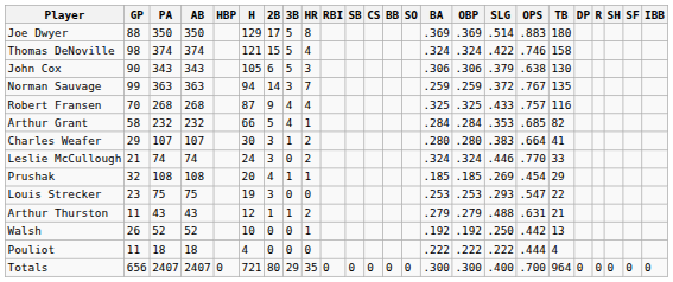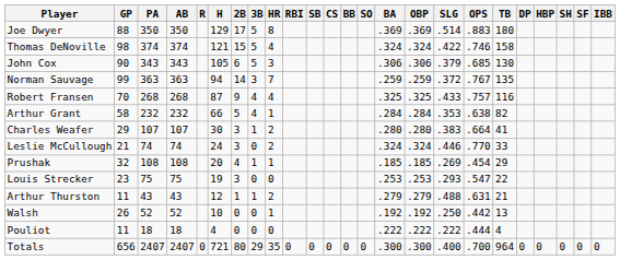 <table class="wikitable sortable mw-collapsible mw-collapsed">
 <tr>
 <th>Player</th>
 <th>GP</th>
 <th>PA</th>
 <th>AB</th>
-<th>HBP</th>
+<th>R</th>
 <th>H</th>
 <th>2B</th>
 <th>3B</th>
 <th>HR</th>
 <th>RBI</th>
 <th>SB</th>
 <th>CS</th>
 <th>BB</th>
 <th>SO</th>
 <th>BA</th>
 <th>OBP</th>
 <th>SLG</th>
 <th>OPS</th>
 <th>TB</th>
 <th>DP</th>
-<th>R</th>
+<th>HBP</th>
 <th>SH</th>
 <th>SF</th>
 <th>IBB</th>
 </tr>
 <tr>
 <td>Joe Dwyer</td>
 <td>88</td>
 <td>350</td>
 <td>350</td>
 <td></td>
 <td>129</td>
 <td>17</td>
 <td>5</td>
 <td>8</td>
 <td></td>
 <td></td>
 <td></td>
 <td></td>
 <td></td>
 <td>.369</td>
 <td>.369</td>
 <td>.514</td>
 <td>.883</td>
 <td>180</td>
 <td></td>
 <td></td>
 <td></td>
 <td></td>
 <td></td>
 </tr>
 <tr>
 <td>Thomas DeNoville</td>
 <td>98</td>
 <td>374</td>
 <td>374</td>
 <td></td>
 <td>121</td>
 <td>15</td>
 <td>5</td>
 <td>4</td>
 <td></td>
 <td></td>
 <td></td>
 <td></td>
 <td></td>
 <td>.324</td>
 <td>.324</td>
 <td>.422</td>
 <td>.746</td>
 <td>158</td>
 <td></td>
 <td></td>
 <td></td>
 <td></td>
 <td></td>
 </tr>
 <tr>
 <td>John Cox</td>
 <td>90</td>
 <td>343</td>
 <td>343</td>
 <td></td>
 <td>105</td>
 <td>6</td>
 <td>5</td>
 <td>3</td>
 <td></td>
 <td></td>
 <td></td>
 <td></td>
 <td></td>
 <td>.306</td>
 <td>.306</td>
 <td>.379</td>
-<td>.638</td>
+<td>.685</td>
 <td>130</td>
 <td></td>
 <td></td>
 <td></td>
 <td></td>
 <td></td>
 </tr>
 <tr>
 <td>Norman Sauvage</td>
 <td>99</td>
 <td>363</td>
 <td>363</td>
 <td></td>
 <td>94</td>
 <td>14</td>
 <td>3</td>
 <td>7</td>
 <td></td>
 <td></td>
 <td></td>
 <td></td>
 <td></td>
 <td>.259</td>
 <td>.259</td>
 <td>.372</td>
 <td>.767</td>
 <td>135</td>
 <td></td>
 <td></td>
 <td></td>
 <td></td>
 <td></td>
 </tr>
 <tr>
 <td>Robert Fransen</td>
 <td>70</td>
 <td>268</td>
 <td>268</td>
 <td></td>
 <td>87</td>
 <td>9</td>
 <td>4</td>
 <td>4</td>
 <td></td>
 <td></td>
 <td></td>
 <td></td>
 <td></td>
 <td>.325</td>
 <td>.325</td>
 <td>.433</td>
 <td>.757</td>
 <td>116</td>
 <td></td>
 <td></td>
 <td></td>
 <td></td>
 <td></td>
 </tr>
 <tr>
 <td>Arthur Grant</td>
 <td>58</td>
 <td>232</td>
 <td>232</td>
 <td></td>
 <td>66</td>
 <td>5</td>
 <td>4</td>
 <td>1</td>
 <td></td>
 <td></td>
 <td></td>
 <td></td>
 <td></td>
 <td>.284</td>
 <td>.284</td>
 <td>.353</td>
-<td>.685</td>
+<td>.638</td>
 <td>82</td>
 <td></td>
 <td></td>
 <td></td>
 <td></td>
 <td></td>
 </tr>
 <tr>
 <td>Charles Weafer</td>
 <td>29</td>
 <td>107</td>
 <td>107</td>
 <td></td>
 <td>30</td>
 <td>3</td>
 <td>1</td>
 <td>2</td>
 <td></td>
 <td></td>
 <td></td>
 <td></td>
 <td></td>
 <td>.280</td>
 <td>.280</td>
 <td>.383</td>
 <td>.664</td>
 <td>41</td>
 <td></td>
 <td></td>
 <td></td>
 <td></td>
 <td></td>
 </tr>
 <tr>
 <td>Leslie McCullough</td>
 <td>21</td>
 <td>74</td>
 <td>74</td>
 <td></td>
 <td>24</td>
 <td>3</td>
 <td>0</td>
 <td>2</td>
 <td></td>
 <td></td>
 <td></td>
 <td></td>
 <td></td>
 <td>.324</td>
 <td>.324</td>
 <td>.446</td>
 <td>.770</td>
 <td>33</td>
 <td></td>
 <td></td>
 <td></td>
 <td></td>
 <td></td>
 </tr>
 <tr>
 <td>Prushak</td>
 <td>32</td>
 <td>108</td>
 <td>108</td>
 <td></td>
 <td>20</td>
 <td>4</td>
 <td>1</td>
 <td>1</td>
 <td></td>
 <td></td>
 <td></td>
 <td></td>
 <td></td>
 <td>.185</td>
 <td>.185</td>
 <td>.269</td>
 <td>.454</td>
 <td>29</td>
 <td></td>
 <td></td>
 <td></td>
 <td></td>
 <td></td>
 </tr>
 <tr>
 <td>Louis Strecker</td>
 <td>23</td>
 <td>75</td>
 <td>75</td>
 <td></td>
 <td>19</td>
 <td>3</td>
 <td>0</td>
 <td>0</td>
 <td></td>
 <td></td>
 <td></td>
 <td></td>
 <td></td>
 <td>.253</td>
 <td>.253</td>
 <td>.293</td>
 <td>.547</td>
 <td>22</td>
 <td></td>
 <td></td>
 <td></td>
 <td></td>
 <td></td>
 </tr>
 <tr>
 <td>Arthur Thurston</td>
 <td>11</td>
 <td>43</td>
 <td>43</td>
 <td></td>
 <td>12</td>
 <td>1</td>
 <td>1</td>
 <td>2</td>
 <td></td>
 <td></td>
 <td></td>
 <td></td>
 <td></td>
 <td>.279</td>
 <td>.279</td>
 <td>.488</td>
 <td>.631</td>
 <td>21</td>
 <td></td>
 <td></td>
 <td></td>
 <td></td>
 <td></td>
 </tr>
 <tr>
 <td>Walsh</td>
 <td>26</td>
 <td>52</td>
 <td>52</td>
 <td></td>
 <td>10</td>
 <td>0</td>
 <td>0</td>
 <td>1</td>
 <td></td>
 <td></td>
 <td></td>
 <td></td>
 <td></td>
 <td>.192</td>
 <td>.192</td>
 <td>.250</td>
 <td>.442</td>
 <td>13</td>
 <td></td>
 <td></td>
 <td></td>
 <td></td>
 <td></td>
 </tr>
 <tr>
 <td>Pouliot</td>
 <td>11</td>
 <td>18</td>
 <td>18</td>
 <td></td>
 <td>4</td>
 <td>0</td>
 <td>0</td>
 <td>0</td>
 <td></td>
 <td></td>
 <td></td>
 <td></td>
 <td></td>
 <td>.222</td>
 <td>.222</td>
 <td>.222</td>
 <td>.444</td>
 <td>4</td>
 <td></td>
 <td></td>
 <td></td>
 <td></td>
 <td></td>
 </tr>
 <tr>
 <td>Totals</td>
 <td>656</td>
 <td>2407</td>
 <td>2407</td>
 <td>0</td>
 <td>721</td>
 <td>80</td>
 <td>29</td>
 <td>35</td>
 <td>0</td>
 <td>0</td>
 <td>0</td>
 <td>0</td>
 <td>0</td>
 <td>.300</td>
 <td>.300</td>
 <td>.400</td>
 <td>.700</td>
 <td>964</td>
 <td>0</td>
 <td>0</td>
 <td>0</td>
 <td>0</td>
 <td>0</td>
 </tr>
 </table>
